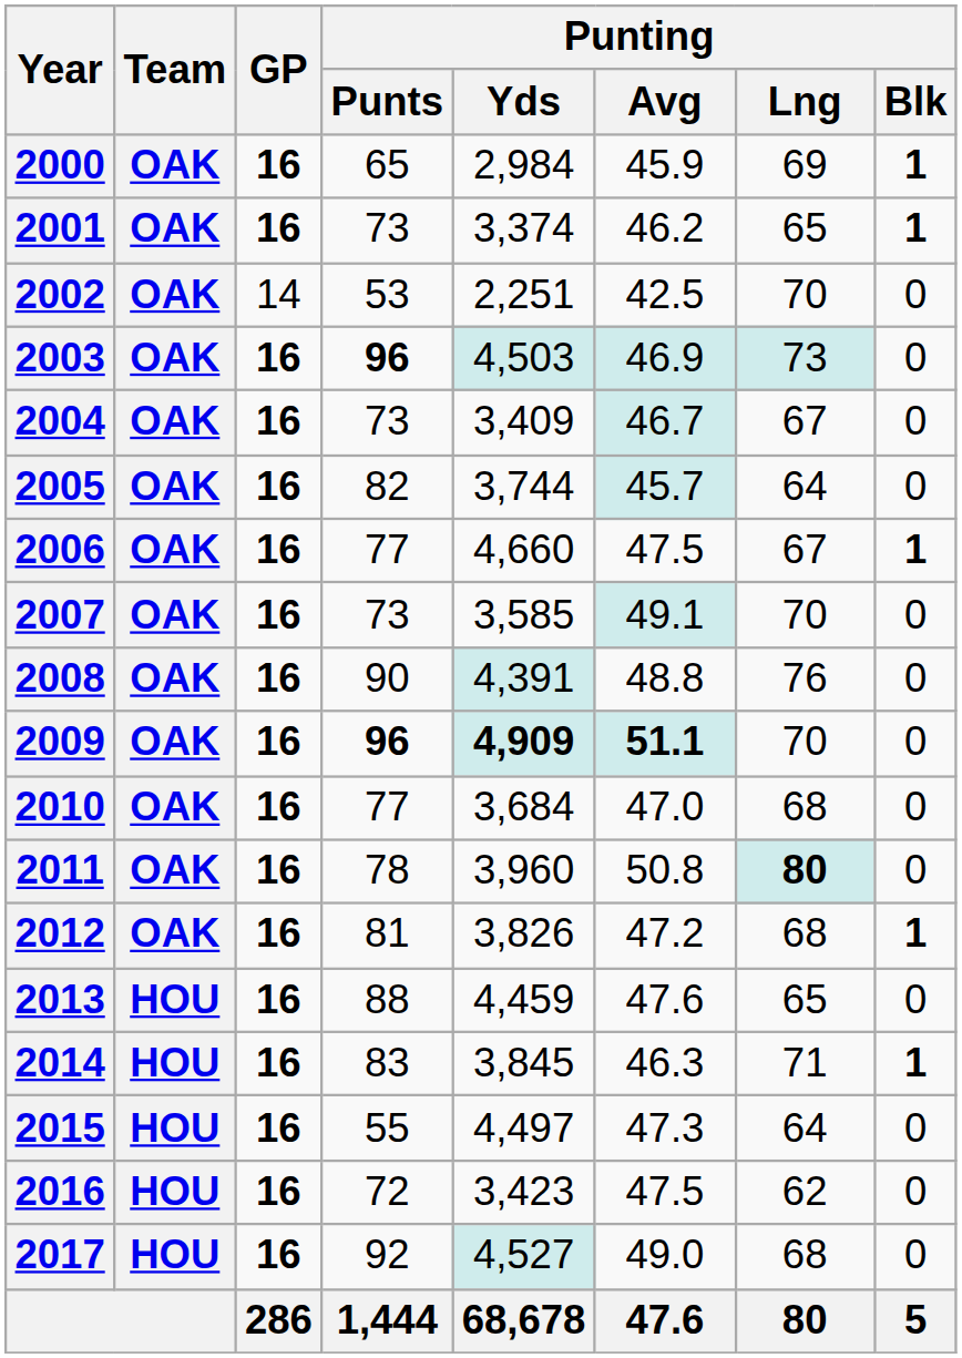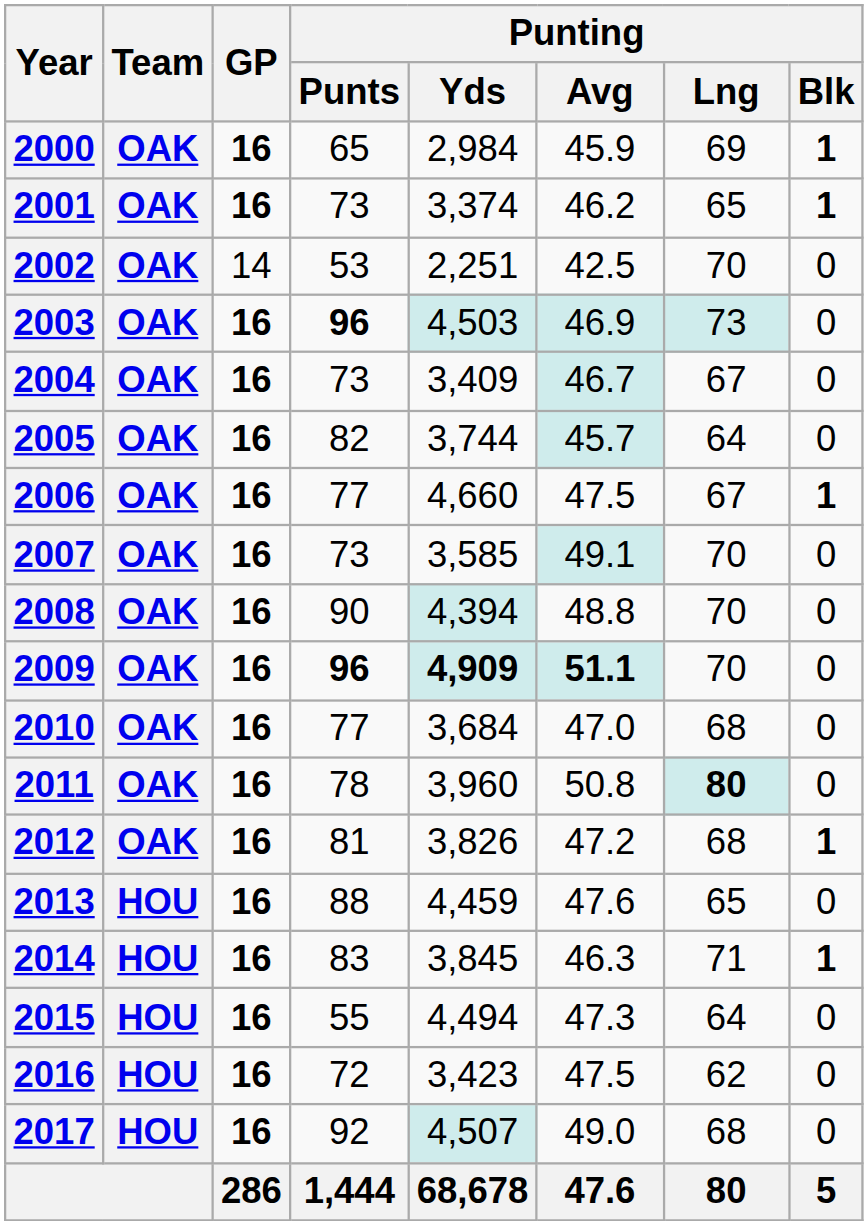 <table class="wikitable" style="text-align:center;">
 <tr>
 <th rowspan="2">Year</th>
 <th rowspan="2">Team</th>
 <th rowspan="2">GP</th>
 <th colspan="5">Punting</th>
 </tr>
 <tr>
 <th>Punts</th>
 <th>Yds</th>
 <th>Avg</th>
 <th>Lng</th>
 <th>Blk</th>
 </tr>
 <tr>
 <th><a href='#'>2000</a></th>
 <th><a href='#'>OAK</a></th>
 <td><strong>16</strong></td>
 <td>65</td>
 <td>2,984</td>
 <td>45.9</td>
 <td>69</td>
 <td><strong>1</strong></td>
 </tr>
 <tr>
 <th><a href='#'>2001</a></th>
 <th><a href='#'>OAK</a></th>
 <td><strong>16</strong></td>
 <td>73</td>
 <td>3,374</td>
 <td>46.2</td>
 <td>65</td>
 <td><strong>1</strong></td>
 </tr>
 <tr>
 <th><a href='#'>2002</a></th>
 <th><a href='#'>OAK</a></th>
 <td>14</td>
 <td>53</td>
 <td>2,251</td>
 <td>42.5</td>
 <td>70</td>
 <td>0</td>
 </tr>
 <tr>
 <th><a href='#'>2003</a></th>
 <th><a href='#'>OAK</a></th>
 <td><strong>16</strong></td>
 <td><strong>96</strong></td>
 <td style="background:#cfecec; width:3em;">4,503</td>
 <td style="background:#cfecec; width:3em;">46.9</td>
 <td style="background:#cfecec; width:3em;">73</td>
 <td>0</td>
 </tr>
 <tr>
 <th><a href='#'>2004</a></th>
 <th><a href='#'>OAK</a></th>
 <td><strong>16</strong></td>
 <td>73</td>
 <td>3,409</td>
 <td style="background:#cfecec; width:3em;">46.7</td>
 <td>67</td>
 <td>0</td>
 </tr>
 <tr>
 <th><a href='#'>2005</a></th>
 <th><a href='#'>OAK</a></th>
 <td><strong>16</strong></td>
 <td>82</td>
 <td>3,744</td>
 <td style="background:#cfecec; width:3em;">45.7</td>
 <td>64</td>
 <td>0</td>
 </tr>
 <tr>
 <th><a href='#'>2006</a></th>
 <th><a href='#'>OAK</a></th>
 <td><strong>16</strong></td>
 <td>77</td>
 <td>4,660</td>
 <td>47.5</td>
 <td>67</td>
 <td><strong>1</strong></td>
 </tr>
 <tr>
 <th><a href='#'>2007</a></th>
 <th><a href='#'>OAK</a></th>
 <td><strong>16</strong></td>
 <td>73</td>
 <td>3,585</td>
 <td style="background:#cfecec; width:3em;">49.1</td>
 <td>70</td>
 <td>0</td>
 </tr>
 <tr>
 <th><a href='#'>2008</a></th>
 <th><a href='#'>OAK</a></th>
 <td><strong>16</strong></td>
 <td>90</td>
-<td style="background:#cfecec; width:3em;">4,391</td>
+<td style="background:#cfecec; width:3em;">4,394</td>
 <td>48.8</td>
-<td>76</td>
+<td>70</td>
 <td>0</td>
 </tr>
 <tr>
 <th><a href='#'>2009</a></th>
 <th><a href='#'>OAK</a></th>
 <td><strong>16</strong></td>
 <td><strong>96</strong></td>
 <td style="background:#cfecec; width:3em;"><strong>4,909</strong></td>
 <td style="background:#cfecec; width:3em;"><strong>51.1</strong></td>
 <td>70</td>
 <td>0</td>
 </tr>
 <tr>
 <th><a href='#'>2010</a></th>
 <th><a href='#'>OAK</a></th>
 <td><strong>16</strong></td>
 <td>77</td>
 <td>3,684</td>
 <td>47.0</td>
 <td>68</td>
 <td>0</td>
 </tr>
 <tr>
 <th><a href='#'>2011</a></th>
 <th><a href='#'>OAK</a></th>
 <td><strong>16</strong></td>
 <td>78</td>
 <td>3,960</td>
 <td>50.8</td>
 <td style="background:#cfecec; width:3em;"><strong>80</strong></td>
 <td>0</td>
 </tr>
 <tr>
 <th><a href='#'>2012</a></th>
 <th><a href='#'>OAK</a></th>
 <td><strong>16</strong></td>
 <td>81</td>
 <td>3,826</td>
 <td>47.2</td>
 <td>68</td>
 <td><strong>1</strong></td>
 </tr>
 <tr>
 <th><a href='#'>2013</a></th>
 <th><a href='#'>HOU</a></th>
 <td><strong>16</strong></td>
 <td>88</td>
 <td>4,459</td>
 <td>47.6</td>
 <td>65</td>
 <td>0</td>
 </tr>
 <tr>
 <th><a href='#'>2014</a></th>
 <th><a href='#'>HOU</a></th>
 <td><strong>16</strong></td>
 <td>83</td>
 <td>3,845</td>
 <td>46.3</td>
 <td>71</td>
 <td><strong>1</strong></td>
 </tr>
 <tr>
 <th><a href='#'>2015</a></th>
 <th><a href='#'>HOU</a></th>
 <td><strong>16</strong></td>
 <td>55</td>
-<td>4,497</td>
+<td>4,494</td>
 <td>47.3</td>
 <td>64</td>
 <td>0</td>
 </tr>
 <tr>
 <th><a href='#'>2016</a></th>
 <th><a href='#'>HOU</a></th>
 <td><strong>16</strong></td>
 <td>72</td>
 <td>3,423</td>
 <td>47.5</td>
 <td>62</td>
 <td>0</td>
 </tr>
 <tr>
 <th><a href='#'>2017</a></th>
 <th><a href='#'>HOU</a></th>
 <td><strong>16</strong></td>
 <td>92</td>
-<td style="background:#cfecec; width:3em;">4,527</td>
+<td style="background:#cfecec; width:3em;">4,507</td>
 <td>49.0</td>
 <td>68</td>
 <td>0</td>
 </tr>
 <tr>
 <th colspan="2"></th>
 <th>286</th>
 <th>1,444</th>
 <th>68,678</th>
 <th>47.6</th>
 <th>80</th>
 <th>5</th>
 </tr>
 </table>
